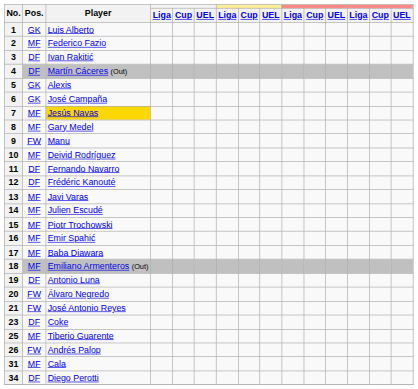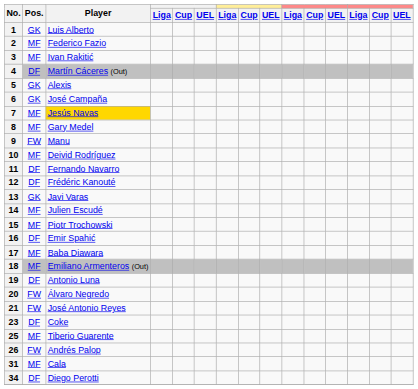 <table class="wikitable" style="font-size: 85%">
 <tr>
 <th rowspan="2">No.</th>
 <th rowspan="2">Pos.</th>
 <th rowspan="2">Player</th>
 <th colspan="3"></th>
 <th colspan="3" style="background:#FFEE99"></th>
 <th colspan="3" style="background:#FF8888"></th>
 <th colspan="3" style="background:#FF8888"></th>
 </tr>
 <tr>
 <th><a href='#'>Liga</a></th>
 <th><a href='#'>Cup</a></th>
 <th><a href='#'>UEL</a></th>
 <th><a href='#'>Liga</a></th>
 <th><a href='#'>Cup</a></th>
 <th><a href='#'>UEL</a></th>
 <th><a href='#'>Liga</a></th>
 <th><a href='#'>Cup</a></th>
 <th><a href='#'>UEL</a></th>
 <th><a href='#'>Liga</a></th>
 <th><a href='#'>Cup</a></th>
 <th><a href='#'>UEL</a></th>
 </tr>
 <tr>
 <th>1</th>
 <td align="center"><a href='#'>GK</a></td>
 <td> <a href='#'>Luis Alberto</a></td>
 <td align="center"></td>
 <td align="center"></td>
 <td align="center"></td>
 <td align="center"></td>
 <td align="center"></td>
 <td align="center"></td>
 <td align="center"></td>
 <td align="center"></td>
 <td align="center"></td>
 <td align="center"></td>
 <td align="center"></td>
 <td align="center"></td>
 </tr>
 <tr>
 <th>2</th>
 <td align="center"><a href='#'>MF</a></td>
 <td> <a href='#'>Federico Fazio</a></td>
 <td align="center"></td>
 <td align="center"></td>
 <td align="center"></td>
 <td align="center"></td>
 <td align="center"></td>
 <td align="center"></td>
 <td align="center"></td>
 <td align="center"></td>
 <td align="center"></td>
 <td align="center"></td>
 <td align="center"></td>
 <td align="center"></td>
 </tr>
 <tr>
 <th>3</th>
-<td align="center"><a href='#'>DF</a></td>
+<td align="center"><a href='#'>MF</a></td>
 <td> <a href='#'>Ivan Rakitić</a></td>
 <td align="center"></td>
 <td align="center"></td>
 <td align="center"></td>
 <td align="center"></td>
 <td align="center"></td>
 <td align="center"></td>
 <td align="center"></td>
 <td align="center"></td>
 <td align="center"></td>
 <td align="center"></td>
 <td align="center"></td>
 <td align="center"></td>
 </tr>
 <tr bgcolor="#c0c0c0">
 <th>4</th>
 <td align="center"><a href='#'>DF</a></td>
 <td> <a href='#'>Martín Cáceres</a> <small>(Out)</small></td>
 <td align="center"></td>
 <td align="center"></td>
 <td align="center"></td>
 <td align="center"></td>
 <td align="center"></td>
 <td align="center"></td>
 <td align="center"></td>
 <td align="center"></td>
 <td align="center"></td>
 <td align="center"></td>
 <td align="center"></td>
 <td align="center"></td>
 </tr>
 <tr>
 <th>5</th>
 <td align="center"><a href='#'>GK</a></td>
 <td> <a href='#'>Alexis</a></td>
 <td align="center"></td>
 <td align="center"></td>
 <td align="center"></td>
 <td align="center"></td>
 <td align="center"></td>
 <td align="center"></td>
 <td align="center"></td>
 <td align="center"></td>
 <td align="center"></td>
 <td align="center"></td>
 <td align="center"></td>
 <td align="center"></td>
 </tr>
 <tr>
 <th>6</th>
 <td align="center"><a href='#'>GK</a></td>
 <td> <a href='#'>José Campaña</a></td>
 <td align="center"></td>
 <td align="center"></td>
 <td align="center"></td>
 <td align="center"></td>
 <td align="center"></td>
 <td align="center"></td>
 <td align="center"></td>
 <td align="center"></td>
 <td align="center"></td>
 <td align="center"></td>
 <td align="center"></td>
 <td align="center"></td>
 </tr>
 <tr>
 <th>7</th>
 <td align="center"><a href='#'>MF</a></td>
 <td style="background: gold;"> <a href='#'>Jesús Navas</a></td>
 <td align="center"></td>
 <td align="center"></td>
 <td align="center"></td>
 <td align="center"></td>
 <td align="center"></td>
 <td align="center"></td>
 <td align="center"></td>
 <td align="center"></td>
 <td align="center"></td>
 <td align="center"></td>
 <td align="center"></td>
 <td align="center"></td>
 </tr>
 <tr>
 <th>8</th>
 <td align="center"><a href='#'>MF</a></td>
 <td> <a href='#'>Gary Medel</a></td>
 <td align="center"></td>
 <td align="center"></td>
 <td align="center"></td>
 <td align="center"></td>
 <td align="center"></td>
 <td align="center"></td>
 <td align="center"></td>
 <td align="center"></td>
 <td align="center"></td>
 <td align="center"></td>
 <td align="center"></td>
 <td align="center"></td>
 </tr>
 <tr>
 <th>9</th>
 <td align="center"><a href='#'>FW</a></td>
 <td> <a href='#'>Manu</a></td>
 <td align="center"></td>
 <td align="center"></td>
 <td align="center"></td>
 <td align="center"></td>
 <td align="center"></td>
 <td align="center"></td>
 <td align="center"></td>
 <td align="center"></td>
 <td align="center"></td>
 <td align="center"></td>
 <td align="center"></td>
 <td align="center"></td>
 </tr>
 <tr>
 <th>10</th>
 <td align="center"><a href='#'>MF</a></td>
 <td> <a href='#'>Deivid Rodríguez</a></td>
 <td align="center"></td>
 <td align="center"></td>
 <td align="center"></td>
 <td align="center"></td>
 <td align="center"></td>
 <td align="center"></td>
 <td align="center"></td>
 <td align="center"></td>
 <td align="center"></td>
 <td align="center"></td>
 <td align="center"></td>
 <td align="center"></td>
 </tr>
 <tr>
 <th>11</th>
 <td align="center"><a href='#'>DF</a></td>
 <td> <a href='#'>Fernando Navarro</a></td>
 <td align="center"></td>
 <td align="center"></td>
 <td align="center"></td>
 <td align="center"></td>
 <td align="center"></td>
 <td align="center"></td>
 <td align="center"></td>
 <td align="center"></td>
 <td align="center"></td>
 <td align="center"></td>
 <td align="center"></td>
 <td align="center"></td>
 </tr>
 <tr>
 <th>12</th>
 <td align="center"><a href='#'>DF</a></td>
 <td> <a href='#'>Frédéric Kanouté</a></td>
 <td align="center"></td>
 <td align="center"></td>
 <td align="center"></td>
 <td align="center"></td>
 <td align="center"></td>
 <td align="center"></td>
 <td align="center"></td>
 <td align="center"></td>
 <td align="center"></td>
 <td align="center"></td>
 <td align="center"></td>
 <td align="center"></td>
 </tr>
 <tr>
 <th>13</th>
-<td align="center"><a href='#'>MF</a></td>
+<td align="center"><a href='#'>GK</a></td>
 <td> <a href='#'>Javi Varas</a></td>
 <td align="center"></td>
 <td align="center"></td>
 <td align="center"></td>
 <td align="center"></td>
 <td align="center"></td>
 <td align="center"></td>
 <td align="center"></td>
 <td align="center"></td>
 <td align="center"></td>
 <td align="center"></td>
 <td align="center"></td>
 <td align="center"></td>
 </tr>
 <tr>
 <th>14</th>
 <td align="center"><a href='#'>MF</a></td>
 <td> <a href='#'>Julien Escudé</a></td>
 <td align="center"></td>
 <td align="center"></td>
 <td align="center"></td>
 <td align="center"></td>
 <td align="center"></td>
 <td align="center"></td>
 <td align="center"></td>
 <td align="center"></td>
 <td align="center"></td>
 <td align="center"></td>
 <td align="center"></td>
 <td align="center"></td>
 </tr>
 <tr>
 <th>15</th>
 <td align="center"><a href='#'>MF</a></td>
 <td> <a href='#'>Piotr Trochowski</a></td>
 <td align="center"></td>
 <td align="center"></td>
 <td align="center"></td>
 <td align="center"></td>
 <td align="center"></td>
 <td align="center"></td>
 <td align="center"></td>
 <td align="center"></td>
 <td align="center"></td>
 <td align="center"></td>
 <td align="center"></td>
 <td align="center"></td>
 </tr>
 <tr>
 <th>16</th>
-<td align="center"><a href='#'>MF</a></td>
+<td align="center"><a href='#'>DF</a></td>
 <td> <a href='#'>Emir Spahić</a></td>
 <td align="center"></td>
 <td align="center"></td>
 <td align="center"></td>
 <td align="center"></td>
 <td align="center"></td>
 <td align="center"></td>
 <td align="center"></td>
 <td align="center"></td>
 <td align="center"></td>
 <td align="center"></td>
 <td align="center"></td>
 <td align="center"></td>
 </tr>
 <tr>
 <th>17</th>
 <td align="center"><a href='#'>MF</a></td>
 <td> <a href='#'>Baba Diawara</a></td>
 <td align="center"></td>
 <td align="center"></td>
 <td align="center"></td>
 <td align="center"></td>
 <td align="center"></td>
 <td align="center"></td>
 <td align="center"></td>
 <td align="center"></td>
 <td align="center"></td>
 <td align="center"></td>
 <td align="center"></td>
 <td align="center"></td>
 </tr>
 <tr bgcolor="#c0c0c0">
 <th>18</th>
 <td align="center"><a href='#'>MF</a></td>
 <td> <a href='#'>Emiliano Armenteros</a> <small>(Out)</small></td>
 <td align="center"></td>
 <td align="center"></td>
 <td align="center"></td>
 <td align="center"></td>
 <td align="center"></td>
 <td align="center"></td>
 <td align="center"></td>
 <td align="center"></td>
 <td align="center"></td>
 <td align="center"></td>
 <td align="center"></td>
 <td align="center"></td>
 </tr>
 <tr>
 <th>19</th>
 <td align="center"><a href='#'>DF</a></td>
 <td> <a href='#'>Antonio Luna</a></td>
 <td align="center"></td>
 <td align="center"></td>
 <td align="center"></td>
 <td align="center"></td>
 <td align="center"></td>
 <td align="center"></td>
 <td align="center"></td>
 <td align="center"></td>
 <td align="center"></td>
 <td align="center"></td>
 <td align="center"></td>
 <td align="center"></td>
 </tr>
 <tr>
 <th>20</th>
 <td align="center"><a href='#'>FW</a></td>
 <td> <a href='#'>Álvaro Negredo</a></td>
 <td align="center"></td>
 <td align="center"></td>
 <td align="center"></td>
 <td align="center"></td>
 <td align="center"></td>
 <td align="center"></td>
 <td align="center"></td>
 <td align="center"></td>
 <td align="center"></td>
 <td align="center"></td>
 <td align="center"></td>
 <td align="center"></td>
 </tr>
 <tr>
 <th>21</th>
 <td align="center"><a href='#'>FW</a></td>
 <td> <a href='#'>José Antonio Reyes</a></td>
 <td align="center"></td>
 <td align="center"></td>
 <td align="center"></td>
 <td align="center"></td>
 <td align="center"></td>
 <td align="center"></td>
 <td align="center"></td>
 <td align="center"></td>
 <td align="center"></td>
 <td align="center"></td>
 <td align="center"></td>
 <td align="center"></td>
 </tr>
 <tr>
 <th>23</th>
 <td align="center"><a href='#'>DF</a></td>
 <td> <a href='#'>Coke</a></td>
 <td align="center"></td>
 <td align="center"></td>
 <td align="center"></td>
 <td align="center"></td>
 <td align="center"></td>
 <td align="center"></td>
 <td align="center"></td>
 <td align="center"></td>
 <td align="center"></td>
 <td align="center"></td>
 <td align="center"></td>
 <td align="center"></td>
 </tr>
 <tr>
 <th>25</th>
 <td align="center"><a href='#'>MF</a></td>
 <td> <a href='#'>Tiberio Guarente</a></td>
 <td align="center"></td>
 <td align="center"></td>
 <td align="center"></td>
 <td align="center"></td>
 <td align="center"></td>
 <td align="center"></td>
 <td align="center"></td>
 <td align="center"></td>
 <td align="center"></td>
 <td align="center"></td>
 <td align="center"></td>
 <td align="center"></td>
 </tr>
 <tr>
 <th>26</th>
 <td align="center"><a href='#'>FW</a></td>
 <td> <a href='#'>Andrés Palop</a></td>
 <td align="center"></td>
 <td align="center"></td>
 <td align="center"></td>
 <td align="center"></td>
 <td align="center"></td>
 <td align="center"></td>
 <td align="center"></td>
 <td align="center"></td>
 <td align="center"></td>
 <td align="center"></td>
 <td align="center"></td>
 <td align="center"></td>
 </tr>
 <tr>
 <th>31</th>
 <td align="center"><a href='#'>MF</a></td>
 <td> <a href='#'>Cala</a></td>
 <td align="center"></td>
 <td align="center"></td>
 <td align="center"></td>
 <td align="center"></td>
 <td align="center"></td>
 <td align="center"></td>
 <td align="center"></td>
 <td align="center"></td>
 <td align="center"></td>
 <td align="center"></td>
 <td align="center"></td>
 <td align="center"></td>
 </tr>
 <tr>
 <th>34</th>
 <td align="center"><a href='#'>DF</a></td>
 <td> <a href='#'>Diego Perotti</a></td>
 <td align="center"></td>
 <td align="center"></td>
 <td align="center"></td>
 <td align="center"></td>
 <td align="center"></td>
 <td align="center"></td>
 <td align="center"></td>
 <td align="center"></td>
 <td align="center"></td>
 <td align="center"></td>
 <td align="center"></td>
 <td align="center"></td>
 </tr>
 <tr>
 </tr>
 </table>
